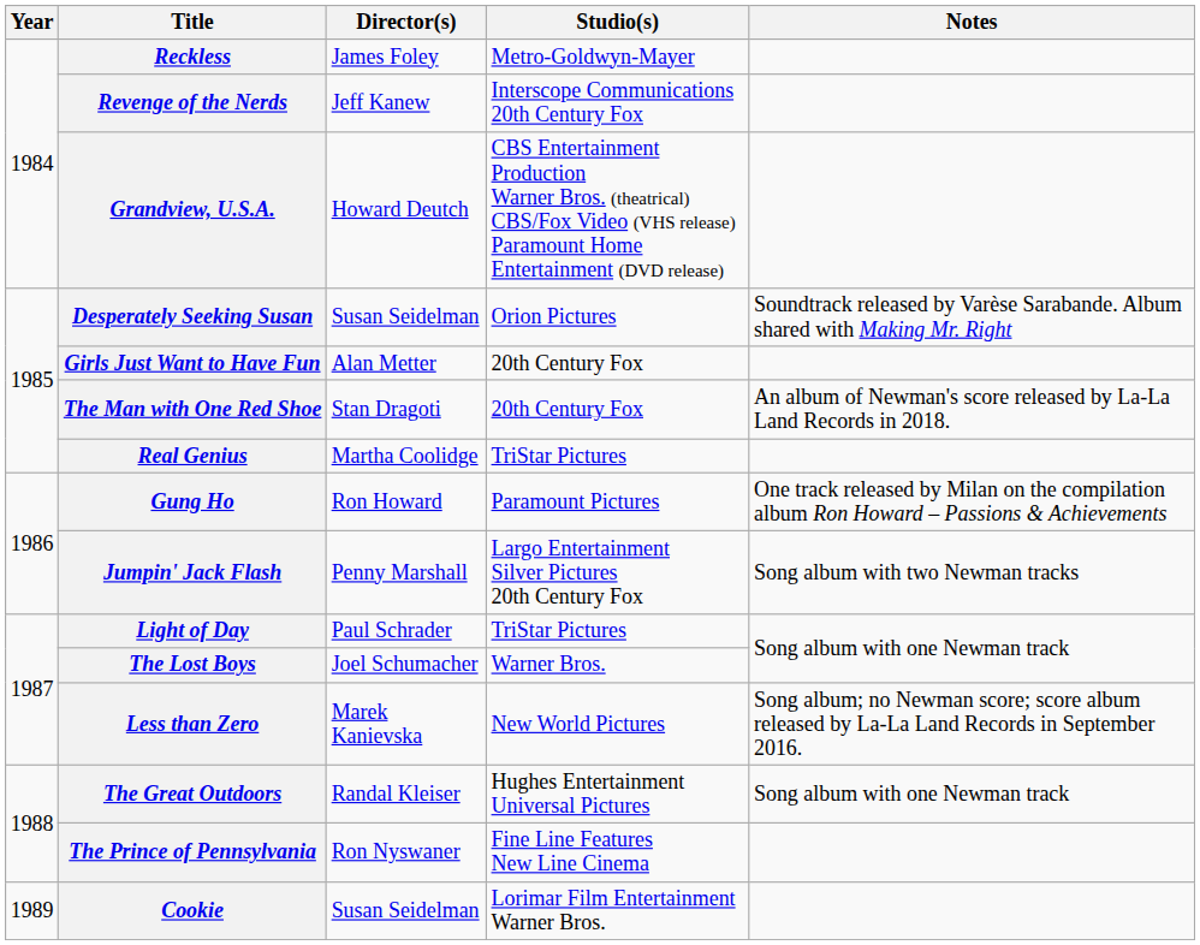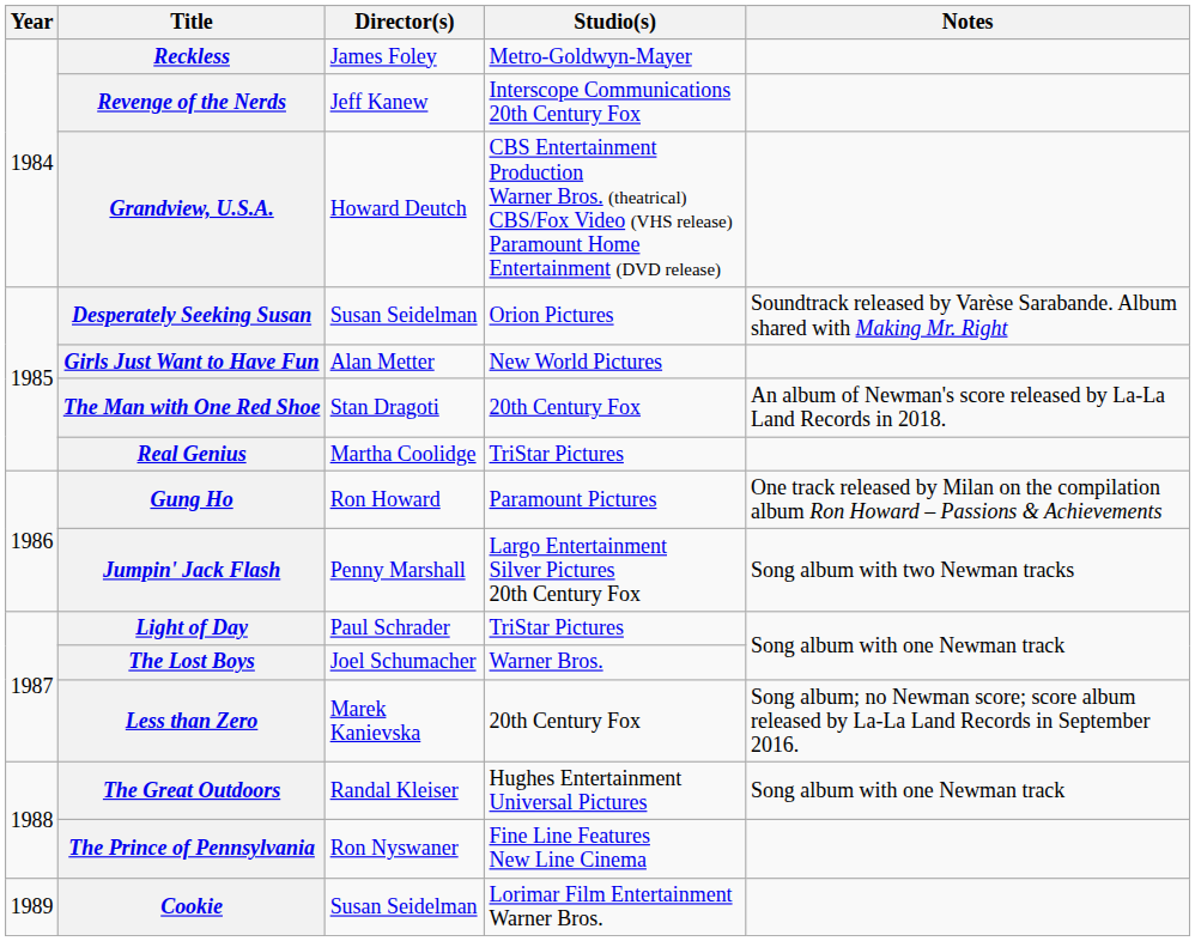 <table class="wikitable sortable" style="width:100%;">
 <tr>
 <th>Year</th>
 <th>Title</th>
 <th>Director(s)</th>
 <th>Studio(s)</th>
 <th>Notes</th>
 </tr>
 <tr>
 <td rowspan="3">1984</td>
 <th><em><a href='#'>Reckless</a></em></th>
 <td><a href='#'>James Foley</a></td>
 <td><a href='#'>Metro-Goldwyn-Mayer</a></td>
 <td></td>
 </tr>
 <tr>
 <th><em><a href='#'>Revenge of the Nerds</a></em></th>
 <td><a href='#'>Jeff Kanew</a></td>
 <td><a href='#'>Interscope Communications</a><br><a href='#'>20th Century Fox</a></td>
 <td></td>
 </tr>
 <tr>
 <th><em><a href='#'>Grandview, U.S.A.</a></em></th>
 <td><a href='#'>Howard Deutch</a></td>
 <td><a href='#'>CBS Entertainment Production</a><br><a href='#'>Warner Bros.</a> <small>(theatrical)</small><br><a href='#'>CBS/Fox Video</a> <small>(VHS release)</small><br><a href='#'>Paramount Home Entertainment</a> <small>(DVD release)</small></td>
 <td></td>
 </tr>
 <tr>
 <td rowspan="4">1985</td>
 <th><em><a href='#'>Desperately Seeking Susan</a></em></th>
 <td nowrap><a href='#'>Susan Seidelman</a></td>
 <td><a href='#'>Orion Pictures</a></td>
 <td>Soundtrack released by Varèse Sarabande. Album shared with <em><a href='#'>Making Mr. Right</a></em></td>
 </tr>
 <tr>
 <th><em><a href='#'>Girls Just Want to Have Fun</a></em></th>
 <td><a href='#'>Alan Metter</a></td>
-<td>20th Century Fox</td>
+<td><a href='#'>New World Pictures</a></td>
 <td></td>
 </tr>
 <tr>
 <th nowrap><em><a href='#'>The Man with One Red Shoe</a></em></th>
 <td><a href='#'>Stan Dragoti</a></td>
 <td><a href='#'>20th Century Fox</a></td>
 <td>An album of Newman's score released by La-La Land Records in 2018.</td>
 </tr>
 <tr>
 <th><em><a href='#'>Real Genius</a></em></th>
 <td><a href='#'>Martha Coolidge</a></td>
 <td><a href='#'>TriStar Pictures</a></td>
 <td></td>
 </tr>
 <tr>
 <td rowspan="2">1986</td>
 <th><em><a href='#'>Gung Ho</a></em></th>
 <td><a href='#'>Ron Howard</a></td>
 <td><a href='#'>Paramount Pictures</a></td>
 <td>One track released by Milan on the compilation album <em>Ron Howard – Passions & Achievements</em></td>
 </tr>
 <tr>
 <th><em><a href='#'>Jumpin' Jack Flash</a></em></th>
 <td><a href='#'>Penny Marshall</a></td>
 <td><a href='#'>Largo Entertainment</a><br><a href='#'>Silver Pictures</a><br>20th Century Fox</td>
 <td>Song album with two Newman tracks</td>
 </tr>
 <tr>
 <td rowspan="3">1987</td>
 <th><em><a href='#'>Light of Day</a></em></th>
 <td><a href='#'>Paul Schrader</a></td>
 <td><a href='#'>TriStar Pictures</a></td>
 <td rowspan=2>Song album with one Newman track</td>
 </tr>
 <tr>
 <th><em><a href='#'>The Lost Boys</a></em></th>
 <td><a href='#'>Joel Schumacher</a></td>
 <td><a href='#'>Warner Bros.</a></td>
 </tr>
 <tr>
 <th><em><a href='#'>Less than Zero</a></em></th>
 <td><a href='#'>Marek Kanievska</a></td>
-<td><a href='#'>New World Pictures</a></td>
+<td>20th Century Fox</td>
 <td>Song album; no Newman score; score album released by La-La Land Records in September 2016.</td>
 </tr>
 <tr>
 <td rowspan="2">1988</td>
 <th><em><a href='#'>The Great Outdoors</a></em></th>
 <td><a href='#'>Randal Kleiser</a></td>
 <td>Hughes Entertainment<br><a href='#'>Universal Pictures</a></td>
 <td>Song album with one Newman track</td>
 </tr>
 <tr>
 <th><em><a href='#'>The Prince of Pennsylvania</a></em></th>
 <td><a href='#'>Ron Nyswaner</a></td>
 <td><a href='#'>Fine Line Features</a><br><a href='#'>New Line Cinema</a></td>
 <td></td>
 </tr>
 <tr>
 <td>1989</td>
 <th><em><a href='#'>Cookie</a></em></th>
 <td><a href='#'>Susan Seidelman</a></td>
 <td><a href='#'>Lorimar Film Entertainment</a><br>Warner Bros.</td>
 <td></td>
 </tr>
 <tr>
 </tr>
 </table>
